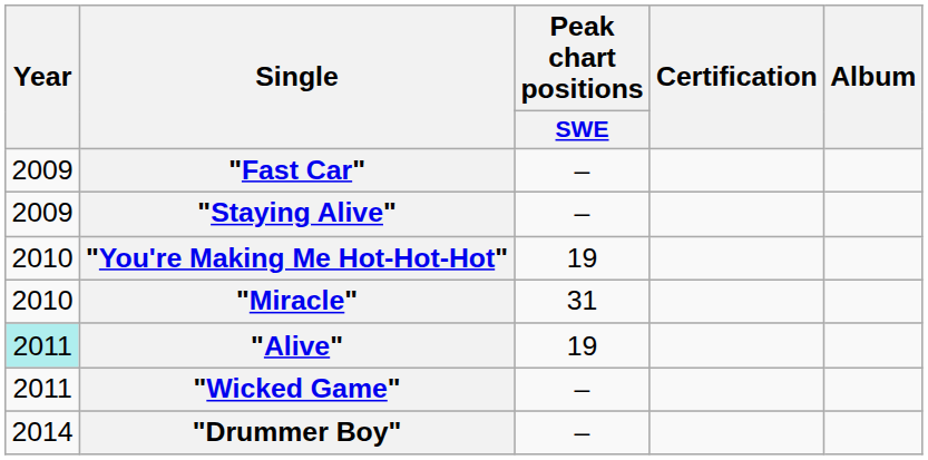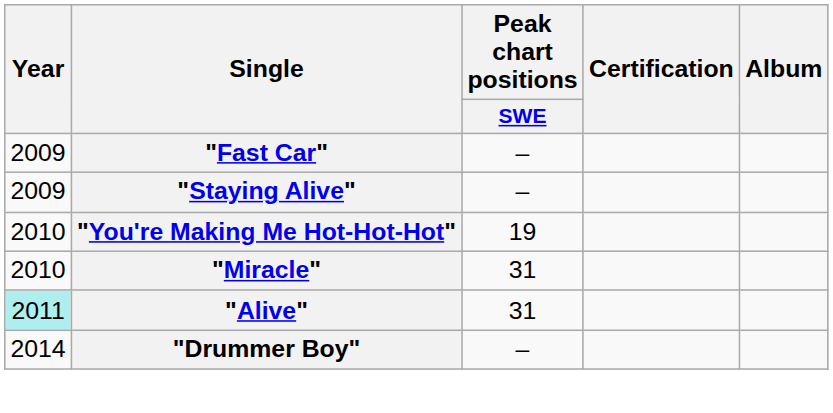 <table class="wikitable plainrowheaders" style="text-align:center;">
 <tr>
 <th scope="col" rowspan="2">Year</th>
 <th scope="col" rowspan="2">Single</th>
 <th scope="col">Peak chart positions</th>
 <th scope="col" rowspan="2">Certification</th>
 <th scope="col" rowspan="2">Album</th>
 </tr>
 <tr>
 <th scope="col" style="width:3em;font-size:85%;"><a href='#'>SWE</a><br></th>
 </tr>
 <tr>
 <td>2009</td>
 <th scope="row">"<a href='#'>Fast Car</a>"</th>
 <td>–</td>
 <td></td>
 <td></td>
 </tr>
 <tr>
 <td>2009</td>
 <th scope="row">"<a href='#'>Staying Alive</a>"</th>
 <td>–</td>
 <td></td>
 <td></td>
 </tr>
 <tr>
 <td>2010</td>
 <th scope="row">"<a href='#'>You're Making Me Hot-Hot-Hot</a>"</th>
 <td>19</td>
 <td></td>
 <td></td>
 </tr>
 <tr>
 <td>2010</td>
 <th scope="row">"<a href='#'>Miracle</a>"</th>
 <td>31</td>
 <td></td>
 <td></td>
 </tr>
 <tr>
 <td style="background: paleturquoise;">2011</td>
 <th scope="row">"<a href='#'>Alive</a>"</th>
-<td>19</td>
-<td></td>
-<td></td>
-</tr>
-<tr>
-<td>2011</td>
-<th scope="row">"<a href='#'>Wicked Game</a>"</th>
-<td>–</td>
+<td>31</td>
 <td></td>
 <td></td>
 </tr>
 <tr>
 <td>2014</td>
 <th scope="row">"Drummer Boy"</th>
 <td>–</td>
 <td></td>
 <td></td>
 </tr>
 </table>
